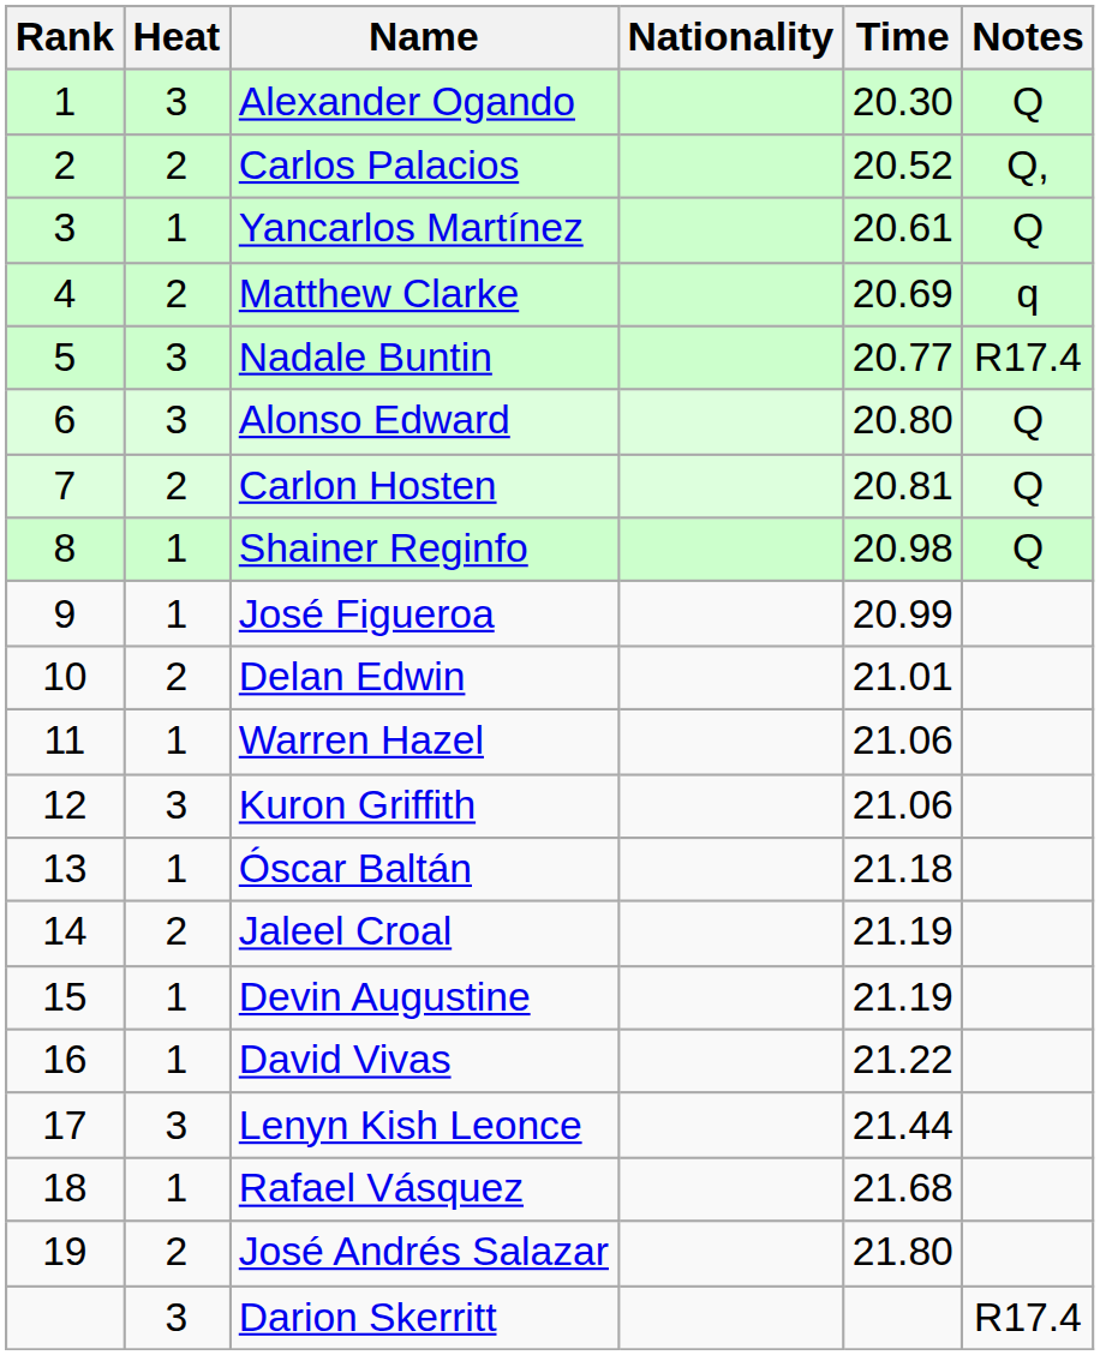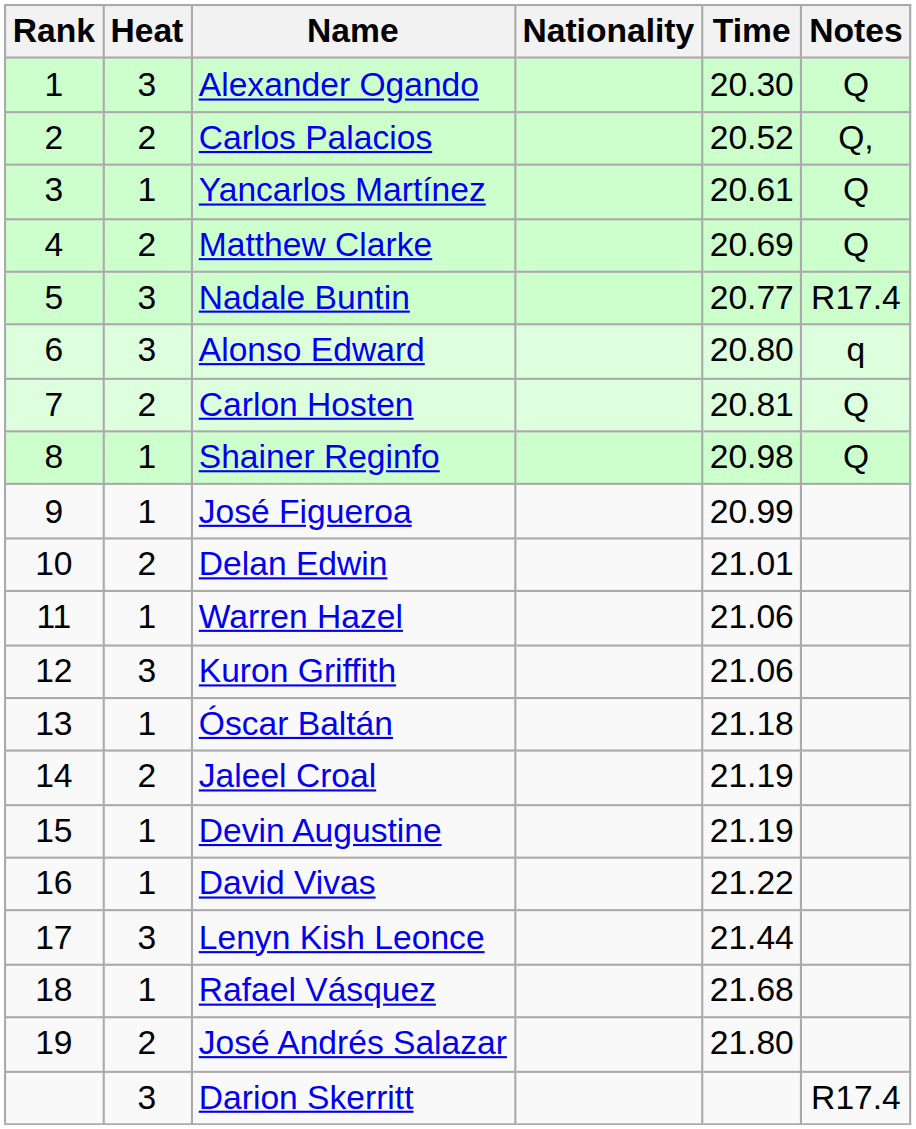 <table class="wikitable sortable" style="text-align:center">
 <tr>
 <th>Rank</th>
 <th>Heat</th>
 <th>Name</th>
 <th>Nationality</th>
 <th>Time</th>
 <th>Notes</th>
 </tr>
 <tr bgcolor=ccffcc>
 <td>1</td>
 <td>3</td>
 <td align=left><a href='#'>Alexander Ogando</a></td>
 <td align=left></td>
 <td>20.30</td>
 <td>Q</td>
 </tr>
 <tr bgcolor=ccffcc>
 <td>2</td>
 <td>2</td>
 <td align=left><a href='#'>Carlos Palacios</a></td>
 <td align=left></td>
 <td>20.52</td>
 <td>Q, <strong></strong></td>
 </tr>
 <tr bgcolor=ccffcc>
 <td>3</td>
 <td>1</td>
 <td align=left><a href='#'>Yancarlos Martínez</a></td>
 <td align=left></td>
 <td>20.61</td>
 <td>Q</td>
 </tr>
 <tr bgcolor=ccffcc>
 <td>4</td>
 <td>2</td>
 <td align=left><a href='#'>Matthew Clarke</a></td>
 <td align=left></td>
 <td>20.69</td>
-<td>q</td>
+<td>Q</td>
 </tr>
 <tr bgcolor=ccffcc>
 <td>5</td>
 <td>3</td>
 <td align=left><a href='#'>Nadale Buntin</a></td>
 <td align=left></td>
 <td>20.77</td>
 <td>R17.4</td>
 </tr>
 <tr bgcolor=ddffdd>
 <td>6</td>
 <td>3</td>
 <td align=left><a href='#'>Alonso Edward</a></td>
 <td align=left></td>
 <td>20.80</td>
-<td>Q</td>
+<td>q</td>
 </tr>
 <tr bgcolor=ddffdd>
 <td>7</td>
 <td>2</td>
 <td align=left><a href='#'>Carlon Hosten</a></td>
 <td align=left></td>
 <td>20.81</td>
 <td>Q</td>
 </tr>
 <tr bgcolor=ccffcc>
 <td>8</td>
 <td>1</td>
 <td align=left><a href='#'>Shainer Reginfo</a></td>
 <td align=left></td>
 <td>20.98</td>
 <td>Q</td>
 </tr>
 <tr>
 <td>9</td>
 <td>1</td>
 <td align=left><a href='#'>José Figueroa</a></td>
 <td align=left></td>
 <td>20.99</td>
 <td></td>
 </tr>
 <tr>
 <td>10</td>
 <td>2</td>
 <td align=left><a href='#'>Delan Edwin</a></td>
 <td align=left></td>
 <td>21.01</td>
 <td></td>
 </tr>
 <tr>
 <td>11</td>
 <td>1</td>
 <td align=left><a href='#'>Warren Hazel</a></td>
 <td align=left></td>
 <td>21.06</td>
 <td></td>
 </tr>
 <tr>
 <td>12</td>
 <td>3</td>
 <td align=left><a href='#'>Kuron Griffith</a></td>
 <td align=left></td>
 <td>21.06</td>
 <td></td>
 </tr>
 <tr>
 <td>13</td>
 <td>1</td>
 <td align=left><a href='#'>Óscar Baltán</a></td>
 <td align=left></td>
 <td>21.18</td>
 <td></td>
 </tr>
 <tr>
 <td>14</td>
 <td>2</td>
 <td align=left><a href='#'>Jaleel Croal</a></td>
 <td align=left></td>
 <td>21.19</td>
 <td></td>
 </tr>
 <tr>
 <td>15</td>
 <td>1</td>
 <td align=left><a href='#'>Devin Augustine</a></td>
 <td align=left></td>
 <td>21.19</td>
 <td></td>
 </tr>
 <tr>
 <td>16</td>
 <td>1</td>
 <td align=left><a href='#'>David Vivas</a></td>
 <td align=left></td>
 <td>21.22</td>
 <td></td>
 </tr>
 <tr>
 <td>17</td>
 <td>3</td>
 <td align=left><a href='#'>Lenyn Kish Leonce</a></td>
 <td align=left></td>
 <td>21.44</td>
 <td></td>
 </tr>
 <tr>
 <td>18</td>
 <td>1</td>
 <td align=left><a href='#'>Rafael Vásquez</a></td>
 <td align=left></td>
 <td>21.68</td>
 <td></td>
 </tr>
 <tr>
 <td>19</td>
 <td>2</td>
 <td align=left><a href='#'>José Andrés Salazar</a></td>
 <td align=left></td>
 <td>21.80</td>
 <td></td>
 </tr>
 <tr>
 <td></td>
 <td>3</td>
 <td align=left><a href='#'>Darion Skerritt</a></td>
 <td align=left></td>
 <td></td>
 <td>R17.4</td>
 </tr>
 </table>
